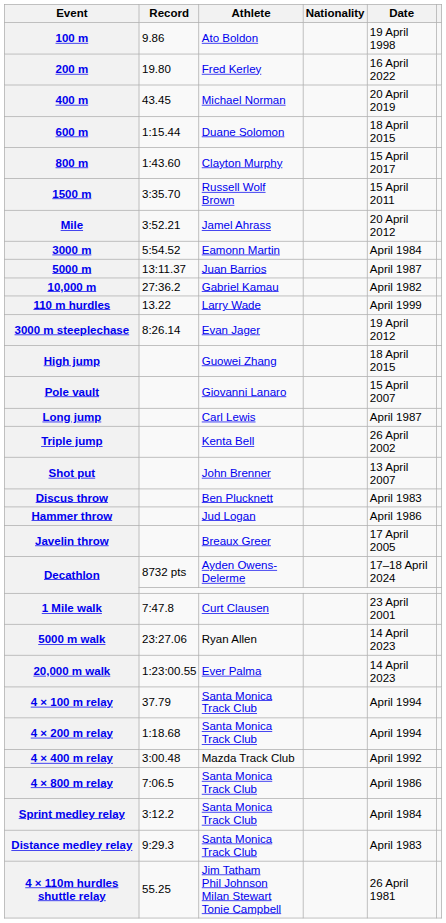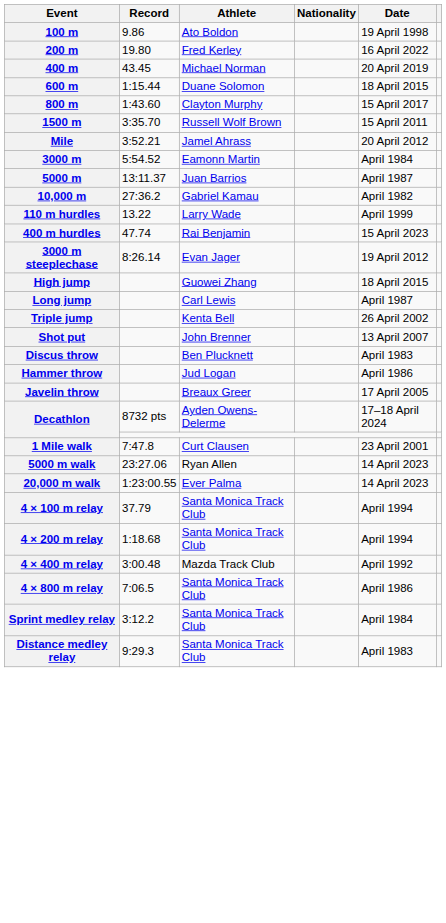 <table class="wikitable plainrowheaders sticky-header">
 <tr>
 <th scope="col">Event</th>
 <th scope="col">Record</th>
 <th scope="col">Athlete</th>
 <th scope="col">Nationality</th>
 <th scope="col">Date</th>
 <th scope="col"></th>
 </tr>
 <tr>
 <th scope="row"><a href='#'>100 m</a></th>
 <td>9.86 </td>
 <td><a href='#'>Ato Boldon</a></td>
 <td></td>
 <td>19 April 1998</td>
 <td></td>
 </tr>
 <tr>
 <th scope="row"><a href='#'>200 m</a></th>
 <td>19.80 </td>
 <td><a href='#'>Fred Kerley</a></td>
 <td></td>
 <td>16 April 2022</td>
 <td></td>
 </tr>
 <tr>
 <th scope="row"><a href='#'>400 m</a></th>
 <td>43.45</td>
 <td><a href='#'>Michael Norman</a></td>
 <td></td>
 <td>20 April 2019</td>
 <td></td>
 </tr>
 <tr>
 <th scope="row"><a href='#'>600 m</a></th>
 <td>1:15.44</td>
 <td><a href='#'>Duane Solomon</a></td>
 <td></td>
 <td>18 April 2015</td>
 <td></td>
 </tr>
 <tr>
 <th scope="row"><a href='#'>800 m</a></th>
 <td>1:43.60</td>
 <td><a href='#'>Clayton Murphy</a></td>
 <td></td>
 <td>15 April 2017</td>
 <td></td>
 </tr>
 <tr>
 <th scope="row"><a href='#'>1500 m</a></th>
 <td>3:35.70</td>
 <td><a href='#'>Russell Wolf Brown</a></td>
 <td></td>
 <td>15 April 2011</td>
 <td></td>
 </tr>
 <tr>
 <th scope="row"><a href='#'>Mile</a></th>
 <td>3:52.21</td>
 <td><a href='#'>Jamel Ahrass</a></td>
 <td></td>
 <td>20 April 2012</td>
 <td></td>
 </tr>
 <tr>
 <th scope="row"><a href='#'>3000 m</a></th>
 <td>5:54.52</td>
 <td><a href='#'>Eamonn Martin</a></td>
 <td></td>
 <td>April 1984</td>
 <td></td>
 </tr>
 <tr>
 <th scope="row"><a href='#'>5000 m</a></th>
 <td>13:11.37</td>
 <td><a href='#'>Juan Barrios</a></td>
 <td></td>
 <td>April 1987</td>
 <td></td>
 </tr>
 <tr>
 <th scope="row"><a href='#'>10,000 m</a></th>
 <td>27:36.2</td>
 <td><a href='#'>Gabriel Kamau</a></td>
 <td></td>
 <td>April 1982</td>
 <td></td>
 </tr>
 <tr>
 <th scope="row"><a href='#'>110 m hurdles</a></th>
 <td>13.22</td>
 <td><a href='#'>Larry Wade</a></td>
 <td></td>
 <td>April 1999</td>
 <td></td>
 </tr>
 <tr>
+<th scope="row"><a href='#'>400 m hurdles</a></th>
+<td>47.74</td>
+<td><a href='#'>Rai Benjamin</a></td>
+<td></td>
+<td>15 April 2023</td>
+<td></td>
+</tr>
+<tr>
 <th scope="row"><a href='#'>3000 m steeplechase</a></th>
 <td>8:26.14</td>
 <td><a href='#'>Evan Jager</a></td>
 <td></td>
 <td>19 April 2012</td>
 <td></td>
 </tr>
 <tr>
 <th scope="row"><a href='#'>High jump</a></th>
 <td></td>
 <td><a href='#'>Guowei Zhang</a></td>
 <td></td>
 <td>18 April 2015</td>
-<td></td>
-</tr>
-<tr>
-<th scope="row"><a href='#'>Pole vault</a></th>
-<td></td>
-<td><a href='#'>Giovanni Lanaro</a></td>
-<td></td>
-<td>15 April 2007</td>
 <td></td>
 </tr>
 <tr>
 <th scope="row"><a href='#'>Long jump</a></th>
 <td></td>
 <td><a href='#'>Carl Lewis</a></td>
 <td></td>
 <td>April 1987</td>
 <td></td>
 </tr>
 <tr>
 <th scope="row"><a href='#'>Triple jump</a></th>
 <td></td>
 <td><a href='#'>Kenta Bell</a></td>
 <td></td>
 <td>26 April 2002</td>
 <td></td>
 </tr>
 <tr>
 <th scope="row"><a href='#'>Shot put</a></th>
 <td></td>
 <td><a href='#'>John Brenner</a></td>
 <td></td>
 <td>13 April 2007</td>
 <td></td>
 </tr>
 <tr>
 <th scope="row"><a href='#'>Discus throw</a></th>
 <td></td>
 <td><a href='#'>Ben Plucknett</a></td>
 <td></td>
 <td>April 1983</td>
 <td></td>
 </tr>
 <tr>
 <th scope="row"><a href='#'>Hammer throw</a></th>
 <td></td>
 <td><a href='#'>Jud Logan</a></td>
 <td></td>
 <td>April 1986</td>
 <td></td>
 </tr>
 <tr>
 <th scope="row"><a href='#'>Javelin throw</a></th>
 <td></td>
 <td><a href='#'>Breaux Greer</a></td>
 <td></td>
 <td>17 April 2005</td>
 <td></td>
 </tr>
 <tr>
 <th scope="rowgroup" rowspan="2"><a href='#'>Decathlon</a></th>
 <td>8732 pts</td>
 <td><a href='#'>Ayden Owens-Delerme</a></td>
 <td></td>
 <td>17–18 April 2024</td>
 <td></td>
 </tr>
 <tr>
 <td colspan="4"></td>
 <td></td>
 </tr>
 <tr>
 <th scope="row"><a href='#'>1 Mile walk</a></th>
 <td>7:47.8</td>
 <td><a href='#'>Curt Clausen</a></td>
 <td></td>
 <td>23 April 2001</td>
 <td></td>
 </tr>
 <tr>
 <th scope="row"><a href='#'>5000 m walk</a></th>
 <td>23:27.06</td>
 <td>Ryan Allen</td>
 <td></td>
 <td>14 April 2023</td>
 <td></td>
 </tr>
 <tr>
 <th scope="row"><a href='#'>20,000 m walk</a></th>
 <td>1:23:00.55</td>
 <td><a href='#'>Ever Palma</a></td>
 <td></td>
 <td>14 April 2023</td>
 <td></td>
 </tr>
 <tr>
 <th scope="row"><a href='#'>4 × 100 m relay</a></th>
 <td>37.79</td>
 <td><a href='#'>Santa Monica Track Club</a></td>
 <td></td>
 <td>April 1994</td>
 <td></td>
 </tr>
 <tr>
 <th scope="row"><a href='#'>4 × 200 m relay</a></th>
 <td>1:18.68</td>
 <td><a href='#'>Santa Monica Track Club</a></td>
 <td></td>
 <td>April 1994</td>
 <td></td>
 </tr>
 <tr>
 <th scope="row"><a href='#'>4 × 400 m relay</a></th>
 <td>3:00.48</td>
 <td>Mazda Track Club</td>
 <td></td>
 <td>April 1992</td>
 <td></td>
 </tr>
 <tr>
 <th scope="row"><a href='#'>4 × 800 m relay</a></th>
 <td>7:06.5</td>
 <td><a href='#'>Santa Monica Track Club</a></td>
 <td></td>
 <td>April 1986</td>
 <td></td>
 </tr>
 <tr>
 <th scope="row"><a href='#'>Sprint medley relay</a></th>
 <td>3:12.2</td>
 <td><a href='#'>Santa Monica Track Club</a></td>
 <td></td>
 <td>April 1984</td>
 <td></td>
 </tr>
 <tr>
 <th scope="row"><a href='#'>Distance medley relay</a></th>
 <td>9:29.3</td>
 <td><a href='#'>Santa Monica Track Club</a></td>
 <td></td>
 <td>April 1983</td>
 <td></td>
 </tr>
-<tr>
-<th scope="row"><a href='#'>4 × 110m hurdles shuttle relay</a></th>
-<td>55.25</td>
-<td><a href='#'>Jim Tatham</a><br><a href='#'>Phil Johnson</a><br><a href='#'>Milan Stewart</a><br><a href='#'>Tonie Campbell</a></td>
-<td></td>
-<td>26 April 1981</td>
-<td></td>
-</tr>
 </table>
